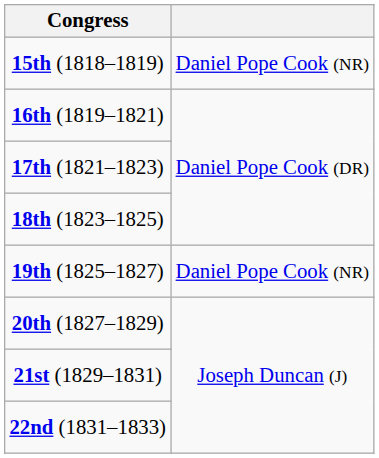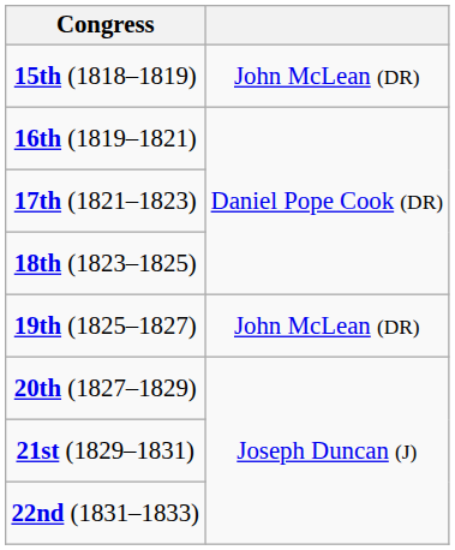 <table class=wikitable style="text-align:center">
 <tr>
 <th>Congress</th>
 <th></th>
 </tr>
 <tr style="height:2.5em">
 <td><strong><a href='#'>15th</a></strong> (1818–1819)</td>
-<td><a href='#'>Daniel Pope Cook</a> <small>(NR)</small></td>
+<td><a href='#'>John McLean</a> <small>(DR)</small></td>
 </tr>
 <tr style="height:2.5em">
 <td><strong><a href='#'>16th</a></strong> (1819–1821)</td>
 <td rowspan=3 ><a href='#'>Daniel Pope Cook</a> <small>(DR)</small></td>
 </tr>
 <tr style="height:2.5em">
 <td><strong><a href='#'>17th</a></strong> (1821–1823)</td>
 </tr>
 <tr style="height:2.5em">
 <td><strong><a href='#'>18th</a></strong> (1823–1825)</td>
 </tr>
 <tr style="height:2.5em">
 <td><strong><a href='#'>19th</a></strong> (1825–1827)</td>
-<td><a href='#'>Daniel Pope Cook</a> <small>(NR)</small></td>
+<td><a href='#'>John McLean</a> <small>(DR)</small></td>
 </tr>
 <tr style="height:2.5em">
 <td><strong><a href='#'>20th</a></strong> (1827–1829)</td>
 <td rowspan=3 ><a href='#'>Joseph Duncan</a> <small>(J)</small></td>
 </tr>
 <tr style="height:2.5em">
 <td><strong><a href='#'>21st</a></strong> (1829–1831)</td>
 </tr>
 <tr style="height:2.5em">
 <td><strong><a href='#'>22nd</a></strong> (1831–1833)</td>
 </tr>
 </table>
